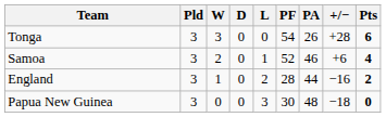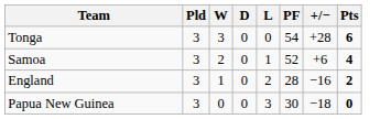 <table class="wikitable" style="text-align:center">
 <tr>
 <th width="200">Team</th>
 <th width="20">Pld</th>
 <th width="20">W</th>
 <th width="20">D</th>
 <th width="20">L</th>
 <th width="20">PF</th>
-<th width="20">PA</th>
 <th width="32">+/−</th>
 <th width="20">Pts</th>
 </tr>
 <tr>
 <td style="text-align:left;"> Tonga</td>
 <td>3</td>
 <td>3</td>
 <td>0</td>
 <td>0</td>
 <td>54</td>
-<td>26</td>
 <td>+28</td>
 <td><strong>6</strong></td>
 </tr>
 <tr>
 <td style="text-align:left;"> Samoa</td>
 <td>3</td>
 <td>2</td>
 <td>0</td>
 <td>1</td>
 <td>52</td>
-<td>46</td>
 <td>+6</td>
 <td><strong>4</strong></td>
 </tr>
 <tr>
 <td style="text-align:left;"> England</td>
 <td>3</td>
 <td>1</td>
 <td>0</td>
 <td>2</td>
 <td>28</td>
-<td>44</td>
 <td>−16</td>
 <td><strong>2</strong></td>
 </tr>
 <tr>
 <td style="text-align:left;"> Papua New Guinea</td>
 <td>3</td>
 <td>0</td>
 <td>0</td>
 <td>3</td>
 <td>30</td>
-<td>48</td>
 <td>−18</td>
 <td><strong>0</strong></td>
 </tr>
 </table>
